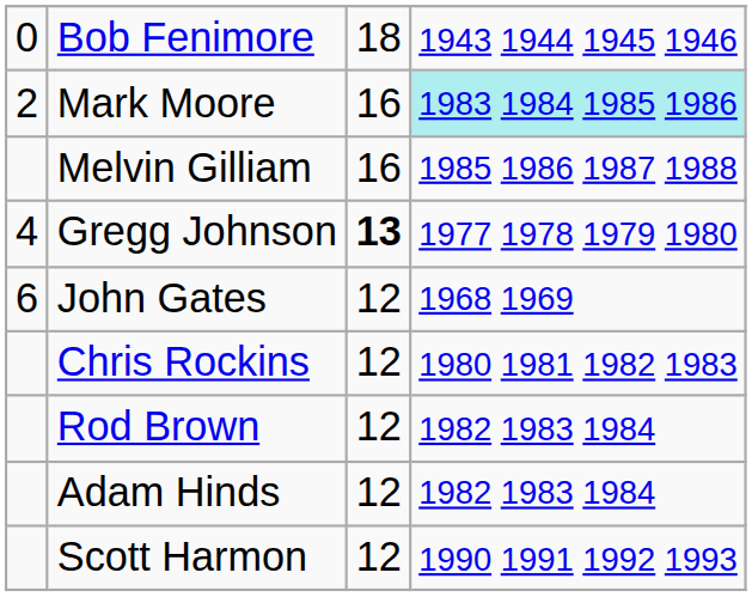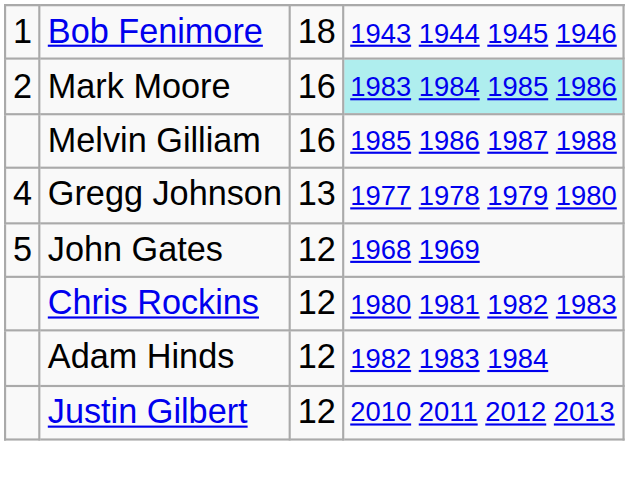 <table class="wikitable">
 <tr>
 </tr>
 <tr>
-<td>0</td>
+<td>1</td>
 <td><a href='#'>Bob Fenimore</a></td>
 <td>18</td>
 <td style="font-size:80%;"><a href='#'>1943</a> <a href='#'>1944</a> <a href='#'>1945</a> <a href='#'>1946</a></td>
 </tr>
 <tr>
 <td>2</td>
 <td>Mark Moore</td>
 <td>16</td>
 <td style="background: paleturquoise; font-size:80%;"><a href='#'>1983</a> <a href='#'>1984</a> <a href='#'>1985</a> <a href='#'>1986</a></td>
 </tr>
 <tr>
 <td></td>
 <td>Melvin Gilliam</td>
 <td>16</td>
 <td style="font-size:80%;"><a href='#'>1985</a> <a href='#'>1986</a> <a href='#'>1987</a> <a href='#'>1988</a></td>
 </tr>
 <tr>
 <td>4</td>
 <td>Gregg Johnson</td>
-<td><strong>13</strong></td>
+<td>13</td>
 <td style="font-size:80%;"><a href='#'>1977</a> <a href='#'>1978</a> <a href='#'>1979</a> <a href='#'>1980</a></td>
 </tr>
 <tr>
-<td>6</td>
+<td>5</td>
 <td>John Gates</td>
 <td>12</td>
 <td style="font-size:80%;"><a href='#'>1968</a> <a href='#'>1969</a></td>
 </tr>
 <tr>
 <td></td>
 <td><a href='#'>Chris Rockins</a></td>
 <td>12</td>
 <td style="font-size:80%;"><a href='#'>1980</a> <a href='#'>1981</a> <a href='#'>1982</a> <a href='#'>1983</a></td>
 </tr>
 <tr>
 <td></td>
-<td><a href='#'>Rod Brown</a></td>
-<td>12</td>
-<td style="font-size:80%;"><a href='#'>1982</a> <a href='#'>1983</a> <a href='#'>1984</a></td>
-</tr>
-<tr>
-<td></td>
 <td>Adam Hinds</td>
 <td>12</td>
 <td style="font-size:80%;"><a href='#'>1982</a> <a href='#'>1983</a> <a href='#'>1984</a></td>
 </tr>
 <tr>
 <td></td>
-<td>Scott Harmon</td>
+<td><a href='#'>Justin Gilbert</a></td>
 <td>12</td>
-<td style="font-size:80%;"><a href='#'>1990</a> <a href='#'>1991</a> <a href='#'>1992</a> <a href='#'>1993</a></td>
+<td style="font-size:80%;"><a href='#'>2010</a> <a href='#'>2011</a> <a href='#'>2012</a> <a href='#'>2013</a></td>
 </tr>
 </table>
